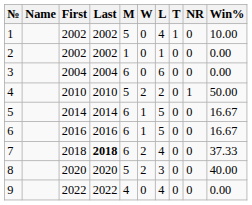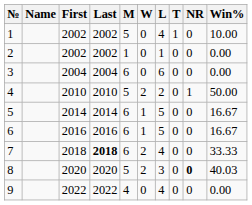 <table class="wikitable sortable">
 <tr>
 <th>№</th>
 <th>Name</th>
 <th>First</th>
 <th>Last</th>
 <th>M</th>
 <th>W</th>
 <th>L</th>
 <th>T</th>
 <th>NR</th>
 <th>Win%</th>
 </tr>
 <tr>
 <td>1</td>
 <td></td>
 <td>2002</td>
 <td>2002</td>
 <td>5</td>
 <td>0</td>
 <td>4</td>
 <td>1</td>
 <td>0</td>
 <td>10.00</td>
 </tr>
 <tr>
 <td>2</td>
 <td></td>
 <td>2002</td>
 <td>2002</td>
 <td>1</td>
 <td>0</td>
 <td>1</td>
 <td>0</td>
 <td>0</td>
 <td>0.00</td>
 </tr>
 <tr>
 <td>3</td>
 <td></td>
 <td>2004</td>
 <td>2004</td>
 <td>6</td>
 <td>0</td>
 <td>6</td>
 <td>0</td>
 <td>0</td>
 <td>0.00</td>
 </tr>
 <tr>
 <td>4</td>
 <td></td>
 <td>2010</td>
 <td>2010</td>
 <td>5</td>
 <td>2</td>
 <td>2</td>
 <td>0</td>
 <td>1</td>
 <td>50.00</td>
 </tr>
 <tr>
 <td>5</td>
 <td></td>
 <td>2014</td>
 <td>2014</td>
 <td>6</td>
 <td>1</td>
 <td>5</td>
 <td>0</td>
 <td>0</td>
 <td>16.67</td>
 </tr>
 <tr>
 <td>6</td>
 <td></td>
 <td>2016</td>
 <td>2016</td>
 <td>6</td>
 <td>1</td>
 <td>5</td>
 <td>0</td>
 <td>0</td>
 <td>16.67</td>
 </tr>
 <tr>
 <td>7</td>
 <td></td>
 <td>2018</td>
 <td><strong>2018</strong></td>
 <td>6</td>
 <td>2</td>
 <td>4</td>
 <td>0</td>
 <td>0</td>
-<td>37.33</td>
+<td>33.33</td>
 </tr>
 <tr>
 <td>8</td>
 <td></td>
 <td>2020</td>
 <td>2020</td>
 <td>5</td>
 <td>2</td>
 <td>3</td>
 <td>0</td>
-<td>0</td>
-<td>40.00</td>
+<td><strong>0</strong></td>
+<td>40.03</td>
 </tr>
 <tr>
 <td>9</td>
 <td></td>
 <td>2022</td>
 <td>2022</td>
 <td>4</td>
 <td>0</td>
 <td>4</td>
 <td>0</td>
 <td>0</td>
 <td>0.00</td>
 </tr>
 </table>
